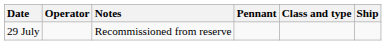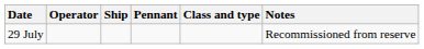 <table class="wikitable nowraplinks">
 <tr>
 <th style="text-align: left">Date</th>
 <th style="text-align: left">Operator</th>
-<th style="text-align: left">Notes</th>
+<th style="text-align: left">Ship</th>
 <th style="text-align: left">Pennant</th>
 <th style="text-align: left">Class and type</th>
-<th style="text-align: left">Ship</th>
+<th style="text-align: left">Notes</th>
 </tr>
 <tr ---->
 <td>29 July</td>
 <td></td>
-<td>Recommissioned from reserve</td>
+<td><strong></strong></td>
 <td></td>
 <td></td>
-<td><strong></strong></td>
+<td>Recommissioned from reserve</td>
 </tr>
 </table>
